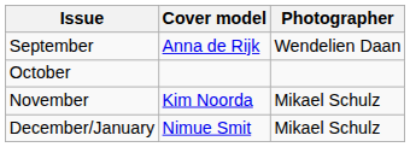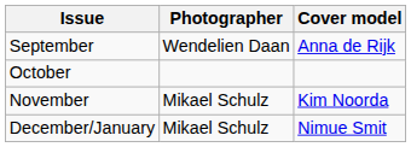 <table class="sortable wikitable">
 <tr>
 <th>Issue</th>
+<th>Photographer</th>
 <th>Cover model</th>
-<th>Photographer</th>
 </tr>
 <tr>
 <td>September</td>
+<td>Wendelien Daan</td>
 <td><a href='#'>Anna de Rijk</a></td>
-<td>Wendelien Daan</td>
 </tr>
 <tr>
 <td>October</td>
 <td></td>
 <td></td>
 </tr>
 <tr>
 <td>November</td>
+<td>Mikael Schulz</td>
 <td><a href='#'>Kim Noorda</a></td>
-<td>Mikael Schulz</td>
 </tr>
 <tr>
 <td>December/January</td>
+<td>Mikael Schulz</td>
 <td><a href='#'>Nimue Smit</a></td>
-<td>Mikael Schulz</td>
 </tr>
 </table>
